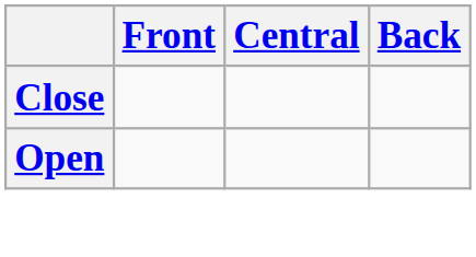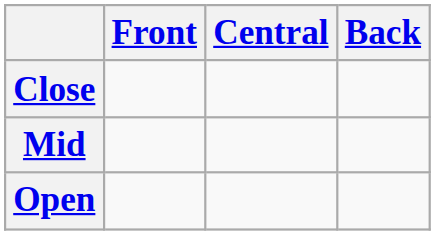 <table class="wikitable" style="text-align:center">
 <tr>
 <th></th>
 <th><a href='#'>Front</a></th>
 <th><a href='#'>Central</a></th>
 <th><a href='#'>Back</a></th>
 </tr>
 <tr>
 <th><a href='#'>Close</a></th>
 <td> </td>
 <td></td>
 <td> </td>
 </tr>
 <tr>
+<th><a href='#'>Mid</a></th>
+<td> </td>
+<td></td>
+<td> </td>
+</tr>
+<tr>
 <th><a href='#'>Open</a></th>
 <td></td>
 <td></td>
 <td></td>
 </tr>
 </table>
